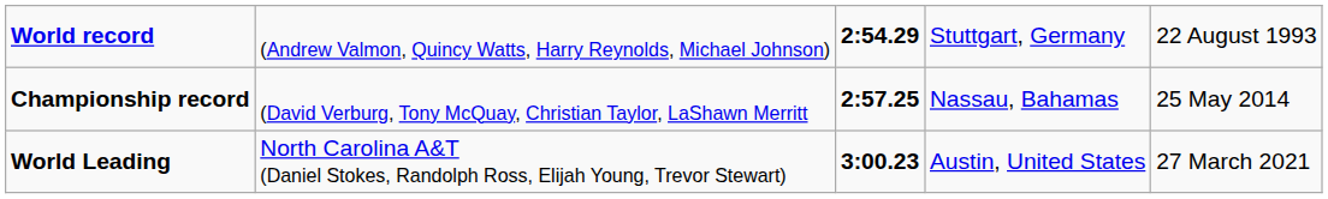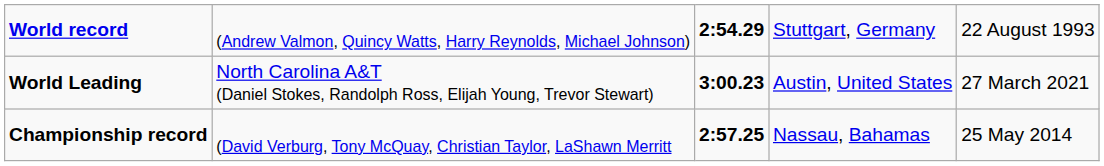 <table class="wikitable">
 <tr>
 <td><strong><a href='#'>World record</a></strong></td>
 <td><br><small>(<a href='#'>Andrew Valmon</a>, <a href='#'>Quincy Watts</a>, <a href='#'>Harry Reynolds</a>, <a href='#'>Michael Johnson</a>)</small></td>
 <td><strong>2:54.29</strong></td>
 <td> <a href='#'>Stuttgart</a>, <a href='#'>Germany</a></td>
 <td>22 August 1993</td>
 </tr>
 <tr>
+<td><strong>World Leading</strong></td>
+<td><a href='#'>North Carolina A&T</a><br><small>(Daniel Stokes, Randolph Ross, Elijah Young, Trevor Stewart)</small></td>
+<td><strong>3:00.23</strong></td>
+<td> <a href='#'>Austin</a>, <a href='#'>United States</a></td>
+<td>27 March 2021</td>
+</tr>
+<tr>
 <td><strong>Championship record</strong></td>
 <td><br><small>(<a href='#'>David Verburg</a>, <a href='#'>Tony McQuay</a>, <a href='#'>Christian Taylor</a>, <a href='#'>LaShawn Merritt</a></small></td>
 <td><strong>2:57.25</strong></td>
 <td> <a href='#'>Nassau</a>, <a href='#'>Bahamas</a></td>
 <td>25 May 2014</td>
 </tr>
-<tr>
-<td><strong>World Leading</strong></td>
-<td><a href='#'>North Carolina A&T</a><br><small>(Daniel Stokes, Randolph Ross, Elijah Young, Trevor Stewart)</small></td>
-<td><strong>3:00.23</strong></td>
-<td> <a href='#'>Austin</a>, <a href='#'>United States</a></td>
-<td>27 March 2021</td>
-</tr>
 </table>
